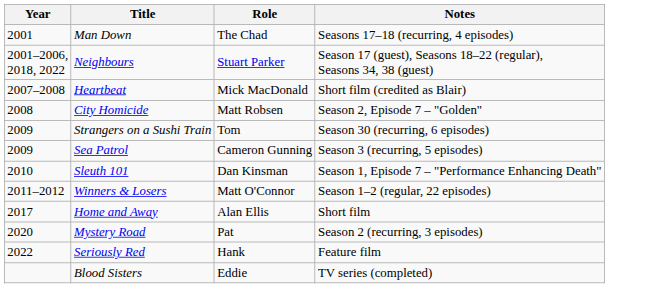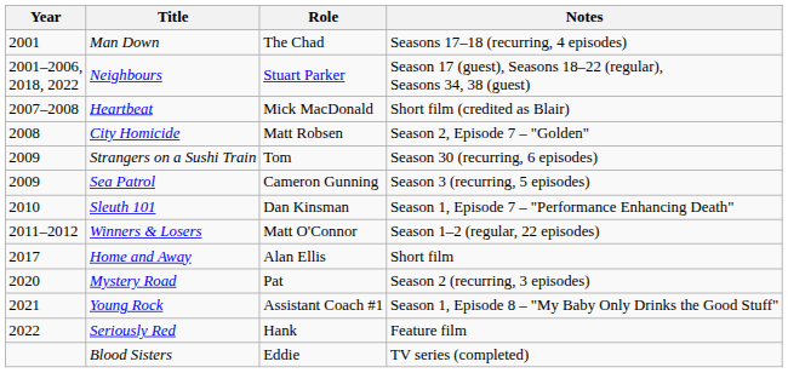 <table class="wikitable">
 <tr>
 <th>Year</th>
 <th>Title</th>
 <th>Role</th>
 <th>Notes</th>
 </tr>
 <tr>
 <td>2001</td>
 <td><em>Man Down</em></td>
 <td>The Chad</td>
 <td>Seasons 17–18 (recurring, 4 episodes)</td>
 </tr>
 <tr>
 <td>2001–2006,<br>2018, 2022</td>
 <td><em><a href='#'>Neighbours</a></em></td>
 <td><a href='#'>Stuart Parker</a></td>
 <td>Season 17 (guest), Seasons 18–22 (regular),<br>Seasons 34, 38 (guest)</td>
 </tr>
 <tr>
 <td>2007–2008</td>
 <td><em><a href='#'>Heartbeat</a></em></td>
 <td>Mick MacDonald</td>
 <td>Short film (credited as Blair)</td>
 </tr>
 <tr>
 <td>2008</td>
 <td><em><a href='#'>City Homicide</a></em></td>
 <td>Matt Robsen</td>
 <td>Season 2, Episode 7 – "Golden"</td>
 </tr>
 <tr>
 <td>2009</td>
 <td><em>Strangers on a Sushi Train</em></td>
 <td>Tom</td>
 <td>Season 30 (recurring, 6 episodes)</td>
 </tr>
 <tr>
 <td>2009</td>
 <td><em><a href='#'>Sea Patrol</a></em></td>
 <td>Cameron Gunning</td>
 <td>Season 3 (recurring, 5 episodes)</td>
 </tr>
 <tr>
 <td>2010</td>
 <td><em><a href='#'>Sleuth 101</a></em></td>
 <td>Dan Kinsman</td>
 <td>Season 1, Episode 7 – "Performance Enhancing Death"</td>
 </tr>
 <tr>
 <td>2011–2012</td>
 <td><em><a href='#'>Winners & Losers</a></em></td>
 <td>Matt O'Connor</td>
 <td>Season 1–2 (regular, 22 episodes)</td>
 </tr>
 <tr>
 <td>2017</td>
 <td><em><a href='#'>Home and Away</a></em></td>
 <td>Alan Ellis</td>
 <td>Short film</td>
 </tr>
 <tr>
 <td>2020</td>
 <td><em><a href='#'>Mystery Road</a></em></td>
 <td>Pat</td>
 <td>Season 2 (recurring, 3 episodes)</td>
 </tr>
 <tr>
+<td>2021</td>
+<td><em><a href='#'>Young Rock</a></em></td>
+<td>Assistant Coach #1</td>
+<td>Season 1, Episode 8 – "My Baby Only Drinks the Good Stuff"</td>
+</tr>
+<tr>
 <td>2022</td>
 <td><em><a href='#'>Seriously Red</a></em></td>
 <td>Hank</td>
 <td>Feature film</td>
 </tr>
 <tr>
 <td></td>
 <td><em>Blood Sisters</em></td>
 <td>Eddie</td>
 <td>TV series (completed)</td>
 </tr>
 </table>
